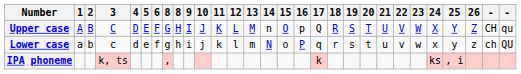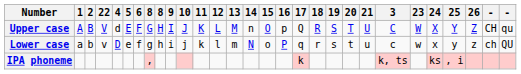 <table class="wikitable" style="text-align:center; table-layout:fixed">
 <tr>
 <th>Number</th>
 <th>1</th>
 <th>2</th>
-<th>3</th>
+<th>22</th>
 <th>4</th>
 <th>5</th>
 <th>6</th>
 <th>8</th>
 <th>8</th>
 <th>9</th>
 <th>10</th>
 <th>11</th>
 <th>12</th>
 <th>13</th>
 <th>14</th>
 <th>15</th>
 <th>16</th>
 <th>17</th>
 <th>18</th>
 <th>19</th>
 <th>20</th>
 <th>21</th>
-<th>22</th>
+<th>3</th>
 <th>23</th>
 <th>24</th>
 <th>25</th>
 <th>26</th>
 <th>-</th>
 <th>-</th>
 </tr>
 <tr>
 <th><a href='#'>Upper case</a></th>
 <td><a href='#'>A</a></td>
 <td><a href='#'>B</a></td>
-<td><a href='#'>C</a></td>
-<td><a href='#'>D</a></td>
+<td><a href='#'>V</a></td>
+<td>d</td>
 <td><a href='#'>E</a></td>
 <td><a href='#'>F</a></td>
 <td><a href='#'>G</a></td>
 <td><a href='#'>H</a></td>
 <td><a href='#'>I</a></td>
 <td><a href='#'>J</a></td>
 <td><a href='#'>K</a></td>
 <td><a href='#'>L</a></td>
 <td><a href='#'>M</a></td>
 <td>n</td>
 <td><a href='#'>O</a></td>
 <td>p</td>
 <td>Q</td>
 <td><a href='#'>R</a></td>
 <td><a href='#'>S</a></td>
 <td><a href='#'>T</a></td>
 <td><a href='#'>U</a></td>
-<td><a href='#'>V</a></td>
+<td><a href='#'>C</a></td>
 <td><a href='#'>W</a></td>
 <td><a href='#'>X</a></td>
 <td><a href='#'>Y</a></td>
 <td><a href='#'>Z</a></td>
 <td>CH</td>
 <td>qu</td>
 </tr>
 <tr>
 <th><a href='#'>Lower case</a></th>
 <td>a</td>
 <td>b</td>
-<td>c</td>
-<td>d</td>
+<td>v</td>
+<td><a href='#'>D</a></td>
 <td>e</td>
 <td>f</td>
 <td>g</td>
 <td>h</td>
 <td>i</td>
 <td>j</td>
 <td>k</td>
 <td>l</td>
 <td>m</td>
 <td><a href='#'>N</a></td>
 <td>o</td>
 <td><a href='#'>P</a></td>
 <td>q</td>
 <td>r</td>
 <td>s</td>
 <td>t</td>
 <td>u</td>
-<td>v</td>
+<td>c</td>
 <td>w</td>
 <td>x</td>
 <td>y</td>
 <td>z</td>
 <td>ch</td>
 <td>QU</td>
 </tr>
 <tr>
 <th><a href='#'>IPA</a> <a href='#'>phoneme</a></th>
 <td></td>
 <td></td>
-<td style="background-color:#fcc">k, ts</td>
+<td></td>
 <td></td>
 <td></td>
 <td></td>
 <td style="background-color:#fcc">, </td>
 <td></td>
 <td></td>
 <td style="background-color:#fcc"></td>
 <td></td>
 <td></td>
 <td></td>
 <td></td>
 <td></td>
 <td></td>
 <td style="background-color:#fcc">k</td>
 <td></td>
 <td></td>
 <td></td>
 <td></td>
-<td></td>
+<td style="background-color:#fcc">k, ts</td>
 <td></td>
 <td style="background-color:#fcc">ks</td>
 <td style="background-color:#fcc">, i</td>
 <td style="background-color:#fcc"></td>
 <td style="background-color:#fcc"></td>
 <td style="background-color:#fcc"></td>
 </tr>
 </table>
